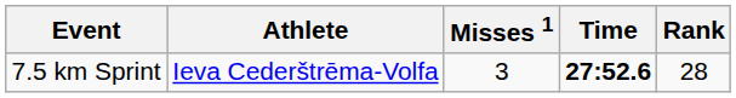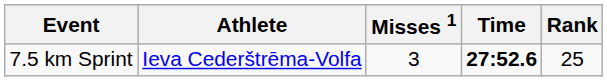 <table class="wikitable" style="font-size:90%">
 <tr>
 <th>Event</th>
 <th>Athlete</th>
 <th>Misses <sup>1</sup></th>
 <th>Time</th>
 <th>Rank</th>
 </tr>
 <tr>
 <td>7.5 km Sprint</td>
 <td><a href='#'>Ieva Cederštrēma-Volfa</a></td>
 <td align="center">3</td>
 <td align="center"><strong>27:52.6</strong></td>
-<td align="center">28</td>
+<td align="center">25</td>
 </tr>
 </table>
